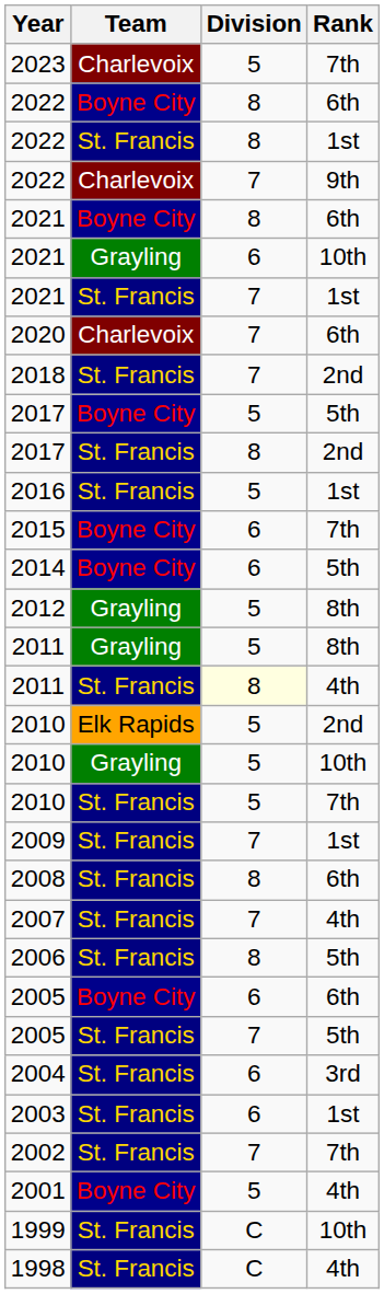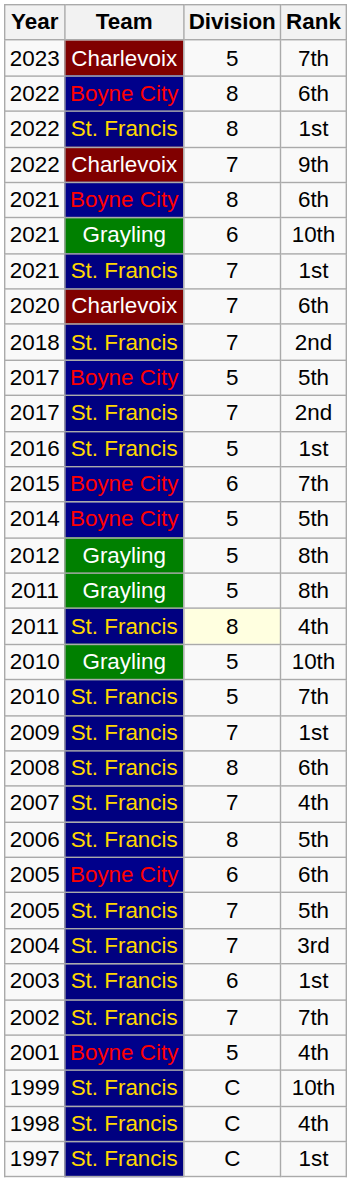 <table class="wikitable sortable" style="text-align:center">
 <tr>
 <th>Year</th>
 <th>Team</th>
 <th>Division</th>
 <th>Rank</th>
 </tr>
 <tr>
 <td>2023</td>
 <td !align=center style="background:maroon;color:white">Charlevoix</td>
 <td>5</td>
 <td>7th</td>
 </tr>
 <tr>
 <td>2022</td>
 <td !align=center style="background:darkblue;color:red">Boyne City</td>
 <td>8</td>
 <td>6th</td>
 </tr>
 <tr>
 <td>2022</td>
 <td !align=center style="background:navy;color:gold">St. Francis</td>
 <td>8</td>
 <td>1st</td>
 </tr>
 <tr>
 <td>2022</td>
 <td !align=center style="background:maroon;color:white">Charlevoix</td>
 <td>7</td>
 <td>9th</td>
 </tr>
 <tr>
 <td>2021</td>
 <td !align=center style="background:darkblue;color:red">Boyne City</td>
 <td>8</td>
 <td>6th</td>
 </tr>
 <tr>
 <td>2021</td>
 <td !align=center style="background:green;color:white">Grayling</td>
 <td>6</td>
 <td>10th</td>
 </tr>
 <tr>
 <td>2021</td>
 <td !align=center style="background:navy;color:gold">St. Francis</td>
 <td>7</td>
 <td>1st</td>
 </tr>
 <tr>
 <td>2020</td>
 <td !align=center style="background:maroon;color:white">Charlevoix</td>
 <td>7</td>
 <td>6th</td>
 </tr>
 <tr>
 <td>2018</td>
 <td !align=center style="background:navy;color:gold">St. Francis</td>
 <td>7</td>
 <td>2nd</td>
 </tr>
 <tr>
 <td>2017</td>
 <td !align=center style="background:darkblue;color:red">Boyne City</td>
 <td>5</td>
 <td>5th</td>
 </tr>
 <tr>
 <td>2017</td>
 <td !align=center style="background:navy;color:gold">St. Francis</td>
-<td>8</td>
+<td>7</td>
 <td>2nd</td>
 </tr>
 <tr>
 <td>2016</td>
 <td !align=center style="background:navy;color:gold">St. Francis</td>
 <td>5</td>
 <td>1st</td>
 </tr>
 <tr>
 <td>2015</td>
 <td !align=center style="background:darkblue;color:red">Boyne City</td>
 <td>6</td>
 <td>7th</td>
 </tr>
 <tr>
 <td>2014</td>
 <td !align=center style="background:darkblue;color:red">Boyne City</td>
-<td>6</td>
+<td>5</td>
 <td>5th</td>
 </tr>
 <tr>
 <td>2012</td>
 <td !align=center style="background:green;color:white">Grayling</td>
 <td>5</td>
 <td>8th</td>
 </tr>
 <tr>
 <td>2011</td>
 <td !align=center style="background:green;color:white">Grayling</td>
 <td>5</td>
 <td>8th</td>
 </tr>
 <tr>
 <td>2011</td>
 <td !align=center style="background:navy;color:gold">St. Francis</td>
 <td style="background: lightyellow;">8</td>
 <td>4th</td>
-</tr>
-<tr>
-<td>2010</td>
-<td !align=center style="background:orange;color:black">Elk Rapids</td>
-<td>5</td>
-<td>2nd</td>
 </tr>
 <tr>
 <td>2010</td>
 <td !align=center style="background:green;color:white">Grayling</td>
 <td>5</td>
 <td>10th</td>
 </tr>
 <tr>
 <td>2010</td>
 <td !align=center style="background:navy;color:gold">St. Francis</td>
 <td>5</td>
 <td>7th</td>
 </tr>
 <tr>
 <td>2009</td>
 <td !align=center style="background:navy;color:gold">St. Francis</td>
 <td>7</td>
 <td>1st</td>
 </tr>
 <tr>
 <td>2008</td>
 <td !align=center style="background:navy;color:gold">St. Francis</td>
 <td>8</td>
 <td>6th</td>
 </tr>
 <tr>
 <td>2007</td>
 <td !align=center style="background:navy;color:gold">St. Francis</td>
 <td>7</td>
 <td>4th</td>
 </tr>
 <tr>
 <td>2006</td>
 <td !align=center style="background:navy;color:gold">St. Francis</td>
 <td>8</td>
 <td>5th</td>
 </tr>
 <tr>
 <td>2005</td>
 <td !align=center style="background:darkblue;color:red">Boyne City</td>
 <td>6</td>
 <td>6th</td>
 </tr>
 <tr>
 <td>2005</td>
 <td !align=center style="background:navy;color:gold">St. Francis</td>
 <td>7</td>
 <td>5th</td>
 </tr>
 <tr>
 <td>2004</td>
 <td !align=center style="background:navy;color:gold">St. Francis</td>
-<td>6</td>
+<td>7</td>
 <td>3rd</td>
 </tr>
 <tr>
 <td>2003</td>
 <td !align=center style="background:navy;color:gold">St. Francis</td>
 <td>6</td>
 <td>1st</td>
 </tr>
 <tr>
 <td>2002</td>
 <td !align=center style="background:navy;color:gold">St. Francis</td>
 <td>7</td>
 <td>7th</td>
 </tr>
 <tr>
 <td>2001</td>
 <td !align=center style="background:darkblue;color:red">Boyne City</td>
 <td>5</td>
 <td>4th</td>
 </tr>
 <tr>
 <td>1999</td>
 <td !align=center style="background:navy;color:gold">St. Francis</td>
 <td>C</td>
 <td>10th</td>
 </tr>
 <tr>
 <td>1998</td>
 <td !align=center style="background:navy;color:gold">St. Francis</td>
 <td>C</td>
 <td>4th</td>
 </tr>
+<tr>
+<td>1997</td>
+<td !align=center style="background:navy;color:gold">St. Francis</td>
+<td>C</td>
+<td>1st</td>
+</tr>
 </table>
